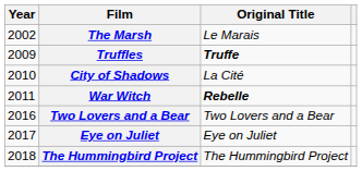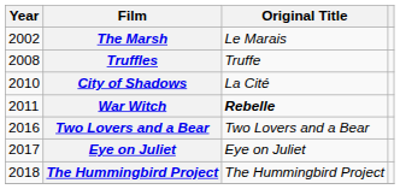 <table class="wikitable plainrowheaders">
 <tr>
 <th scope="col">Year</th>
 <th scope="col">Film</th>
 <th scope="col" class="unsortable">Original Title</th>
 <th scope="col" class="unsortable"></th>
 </tr>
 <tr>
 <td>2002</td>
 <th scope="row"><em><a href='#'>The Marsh</a></em></th>
 <td><em>Le Marais</em></td>
 <td align="center"></td>
 </tr>
 <tr>
-<td>2009</td>
+<td>2008</td>
 <th scope="row"><em><a href='#'>Truffles</a></em></th>
-<td><strong><em>Truffe</em></strong></td>
+<td><em>Truffe</em></td>
 <td align="center"></td>
 </tr>
 <tr>
 <td>2010</td>
 <th scope="row"><em><a href='#'>City of Shadows</a></em></th>
 <td><em>La Cité</em></td>
 <td align="center"></td>
 </tr>
 <tr>
 <td>2011</td>
 <th scope="row"><em><a href='#'>War Witch</a></em></th>
 <td><strong><em>Rebelle</em></strong></td>
 <td align="center"></td>
 </tr>
 <tr>
 <td>2016</td>
 <th scope="row"><em><a href='#'>Two Lovers and a Bear</a></em></th>
 <td><em>Two Lovers and a Bear</em></td>
 <td align="center"></td>
 </tr>
 <tr>
 <td>2017</td>
 <th scope="row"><em><a href='#'>Eye on Juliet</a></em></th>
 <td><em>Eye on Juliet</em></td>
 <td align="center"></td>
 </tr>
 <tr>
 <td>2018</td>
 <th scope="row"><em><a href='#'>The Hummingbird Project</a></em></th>
 <td><em>The Hummingbird Project</em></td>
 <td align="center"></td>
 </tr>
 <tr>
 </tr>
 </table>
